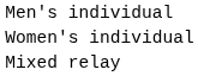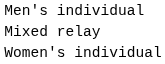 <table>
 <tr>
 <td>Men's individual</td>
+<td></td>
+<td></td>
+<td></td>
+</tr>
+<tr>
+<td>Mixed relay</td>
 <td></td>
 <td></td>
 <td></td>
 </tr>
 <tr>
 <td>Women's individual</td>
 <td></td>
 <td></td>
 <td></td>
 </tr>
-<tr>
-<td>Mixed relay</td>
-<td></td>
-<td></td>
-<td></td>
-</tr>
 </table>
